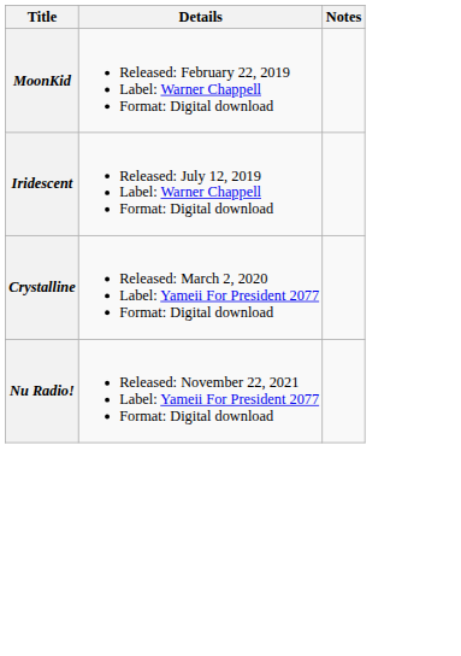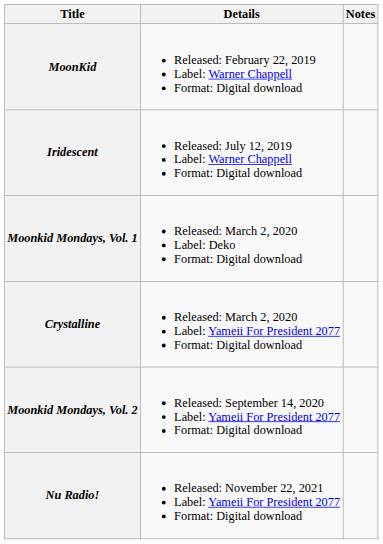 <table class="wikitable plainrowheaders">
 <tr>
 <th scope="col">Title</th>
 <th scope="col">Details</th>
 <th scope="col">Notes</th>
 </tr>
 <tr>
 <th scope="row"><em>MoonKid</em></th>
 <td><br><ul><li>Released: February 22, 2019</li><li>Label: <a href='#'>Warner Chappell</a></li><li>Format: Digital download</li></ul></td>
 <td></td>
 </tr>
 <tr>
 <th scope="row"><em>Iridescent</em></th>
 <td><br><ul><li>Released: July 12, 2019</li><li>Label: <a href='#'>Warner Chappell</a></li><li>Format: Digital download</li></ul></td>
 <td></td>
 </tr>
 <tr>
+<th scope="row"><em>Moonkid Mondays, Vol. 1</em></th>
+<td><br><ul><li>Released: March 2, 2020</li><li>Label: Deko</li><li>Format: Digital download</li></ul></td>
+<td></td>
+</tr>
+<tr>
 <th scope="row"><em>Crystalline</em></th>
 <td><br><ul><li>Released: March 2, 2020</li><li>Label: <a href='#'>Yameii For President 2077</a></li><li>Format: Digital download</li></ul></td>
+<td></td>
+</tr>
+<tr>
+<th scope="row"><em>Moonkid Mondays, Vol. 2</em></th>
+<td><br><ul><li>Released: September 14, 2020</li><li>Label: <a href='#'>Yameii For President 2077</a></li><li>Format: Digital download</li></ul></td>
 <td></td>
 </tr>
 <tr>
 <th scope="row"><em>Nu Radio!</em></th>
 <td><br><ul><li>Released: November 22, 2021</li><li>Label: <a href='#'>Yameii For President 2077</a></li><li>Format: Digital download</li></ul></td>
 <td></td>
 </tr>
 </table>
